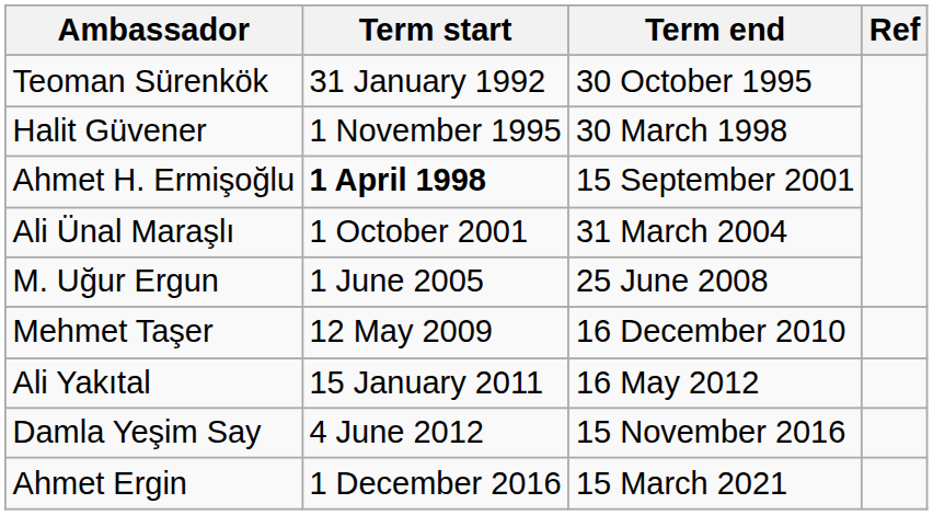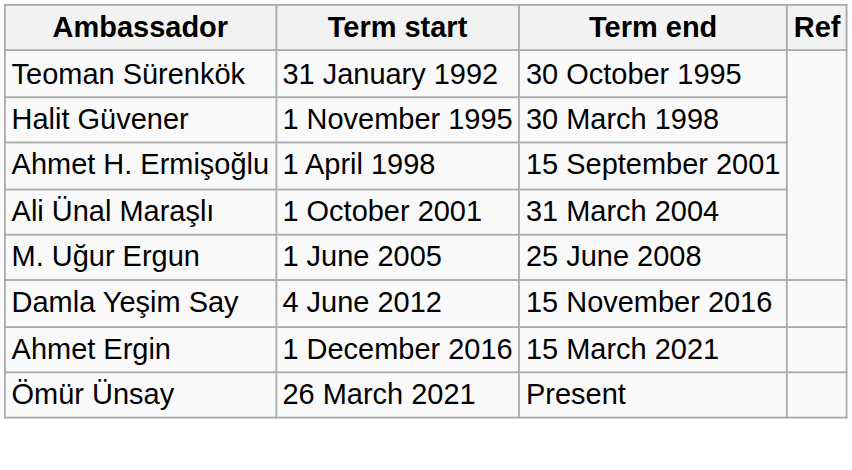 <table class="wikitable">
 <tr>
 <th>Ambassador</th>
 <th>Term start</th>
 <th>Term end</th>
 <th>Ref</th>
 </tr>
 <tr>
 <td>Teoman Sürenkök</td>
 <td>31 January 1992</td>
 <td>30 October 1995</td>
 <td rowspan="5"></td>
 </tr>
 <tr>
 <td>Halit Güvener</td>
 <td>1 November 1995</td>
 <td>30 March 1998</td>
 </tr>
 <tr>
 <td>Ahmet H. Ermişoğlu</td>
-<td><strong>1 April 1998</strong></td>
+<td>1 April 1998</td>
 <td>15 September 2001</td>
 </tr>
 <tr>
 <td>Ali Ünal Maraşlı</td>
 <td>1 October 2001</td>
 <td>31 March 2004</td>
 </tr>
 <tr>
 <td>M. Uğur Ergun</td>
 <td>1 June 2005</td>
 <td>25 June 2008</td>
 </tr>
 <tr>
-<td>Mehmet Taşer</td>
-<td>12 May 2009</td>
-<td>16 December 2010</td>
-<td></td>
-</tr>
-<tr>
-<td>Ali Yakıtal</td>
-<td>15 January 2011</td>
-<td>16 May 2012</td>
-<td></td>
-</tr>
-<tr>
 <td>Damla Yeşim Say</td>
 <td>4 June 2012</td>
 <td>15 November 2016</td>
 <td></td>
 </tr>
 <tr>
 <td>Ahmet Ergin</td>
 <td>1 December 2016</td>
 <td>15 March 2021</td>
 <td></td>
 </tr>
+<tr>
+<td>Ömür Ünsay</td>
+<td>26 March 2021</td>
+<td>Present</td>
+<td></td>
+</tr>
 </table>
